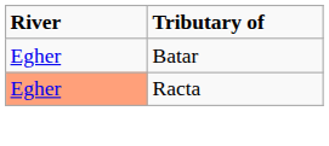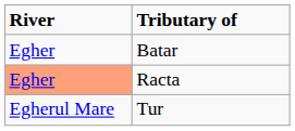 <table class="wikitable">
 <tr>
 <td width="100pt"><strong>River</strong></td>
 <td width="125pt"><strong>Tributary of</strong></td>
 </tr>
 <tr>
 <td><a href='#'>Egher</a></td>
 <td>Batar</td>
 </tr>
 <tr>
 <td style="background: lightsalmon;"><a href='#'>Egher</a></td>
 <td>Racta</td>
 </tr>
+<tr>
+<td><a href='#'>Egherul Mare</a></td>
+<td>Tur</td>
+</tr>
 </table>
